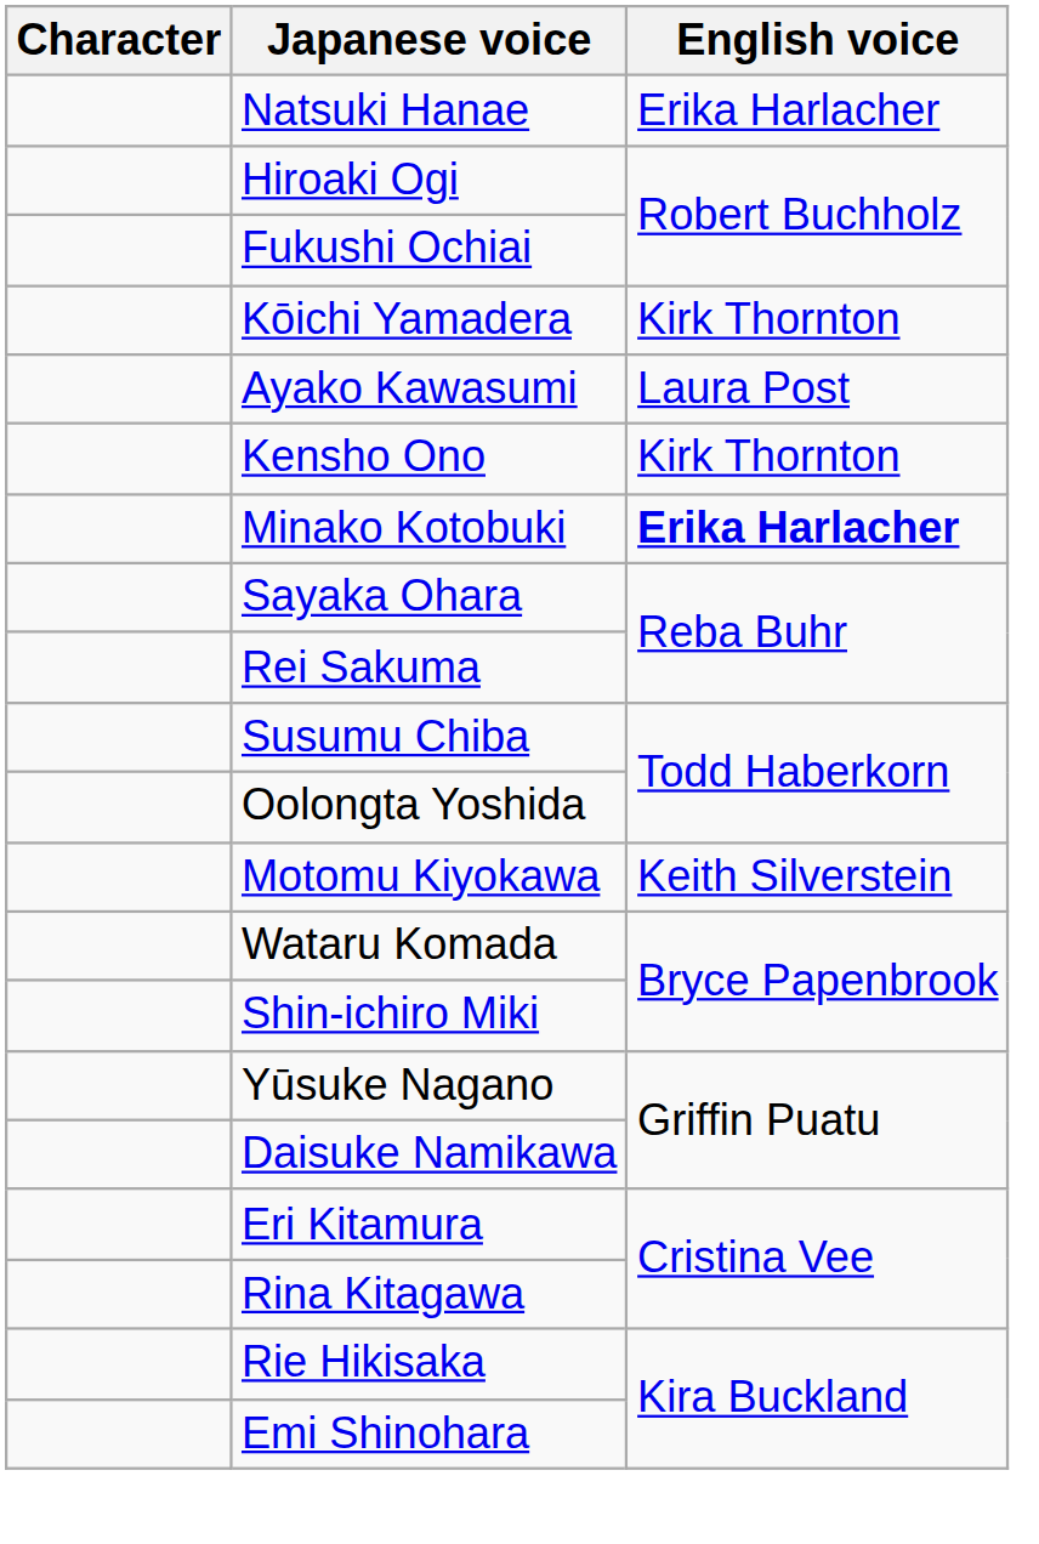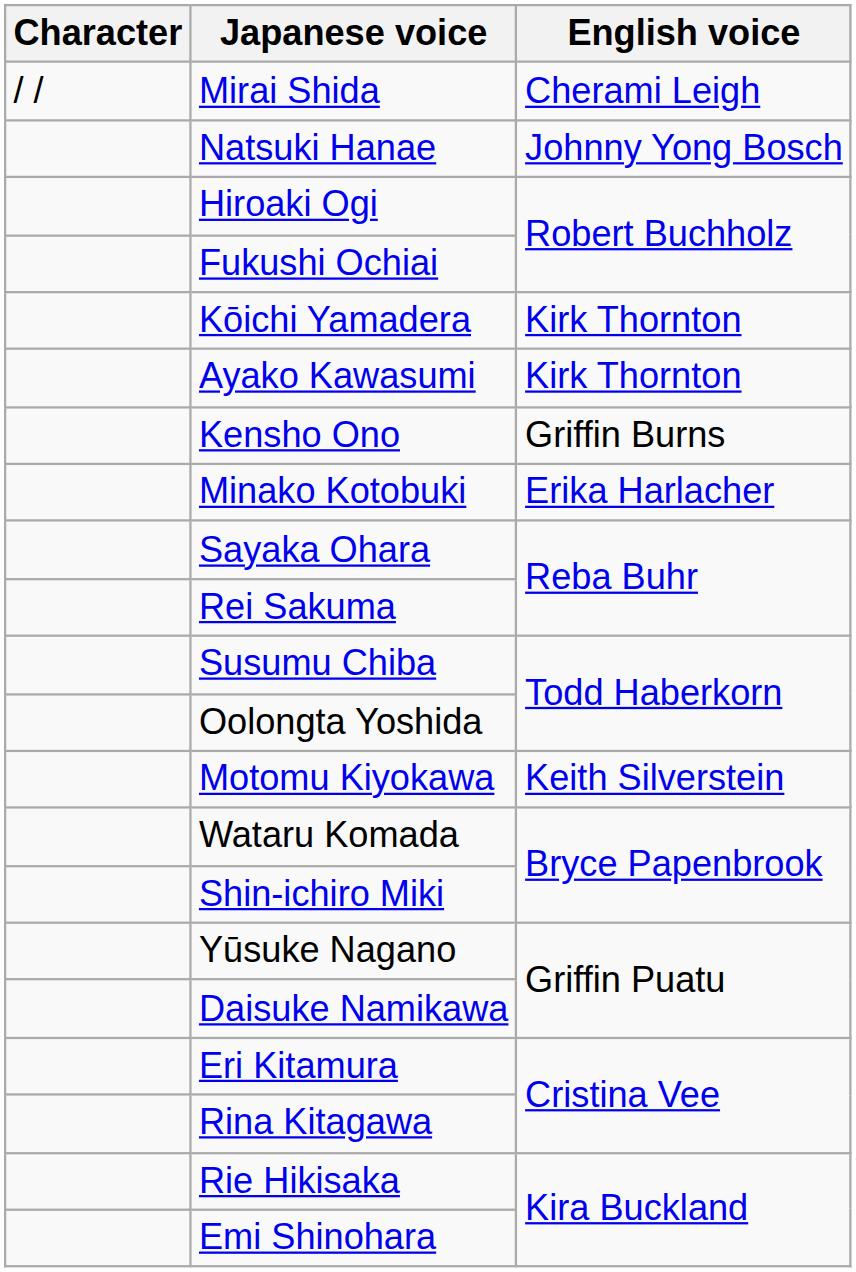 <table class="wikitable">
 <tr>
 <th>Character</th>
 <th>Japanese voice</th>
 <th>English voice</th>
 </tr>
 <tr>
+<td> /  / </td>
+<td><a href='#'>Mirai Shida</a></td>
+<td><a href='#'>Cherami Leigh</a></td>
+</tr>
+<tr>
 <td></td>
 <td><a href='#'>Natsuki Hanae</a></td>
-<td><a href='#'>Erika Harlacher</a></td>
+<td><a href='#'>Johnny Yong Bosch</a></td>
 </tr>
 <tr>
 <td></td>
 <td><a href='#'>Hiroaki Ogi</a></td>
 <td rowspan="2"><a href='#'>Robert Buchholz</a></td>
 </tr>
 <tr>
 <td></td>
 <td><a href='#'>Fukushi Ochiai</a></td>
 </tr>
 <tr>
 <td></td>
 <td><a href='#'>Kōichi Yamadera</a></td>
 <td><a href='#'>Kirk Thornton</a></td>
 </tr>
 <tr>
 <td></td>
 <td><a href='#'>Ayako Kawasumi</a></td>
-<td><a href='#'>Laura Post</a></td>
+<td><a href='#'>Kirk Thornton</a></td>
 </tr>
 <tr>
 <td></td>
 <td><a href='#'>Kensho Ono</a></td>
-<td><a href='#'>Kirk Thornton</a></td>
+<td>Griffin Burns</td>
 </tr>
 <tr>
 <td></td>
 <td><a href='#'>Minako Kotobuki</a></td>
-<td><strong><a href='#'>Erika Harlacher</a></strong></td>
+<td><a href='#'>Erika Harlacher</a></td>
 </tr>
 <tr>
 <td></td>
 <td><a href='#'>Sayaka Ohara</a></td>
 <td rowspan="2"><a href='#'>Reba Buhr</a></td>
 </tr>
 <tr>
 <td></td>
 <td><a href='#'>Rei Sakuma</a></td>
 </tr>
 <tr>
 <td></td>
 <td><a href='#'>Susumu Chiba</a></td>
 <td rowspan="2"><a href='#'>Todd Haberkorn</a></td>
 </tr>
 <tr>
 <td></td>
 <td>Oolongta Yoshida</td>
 </tr>
 <tr>
 <td></td>
 <td><a href='#'>Motomu Kiyokawa</a></td>
 <td><a href='#'>Keith Silverstein</a></td>
 </tr>
 <tr>
 <td></td>
 <td>Wataru Komada</td>
 <td rowspan="2"><a href='#'>Bryce Papenbrook</a></td>
 </tr>
 <tr>
 <td></td>
 <td><a href='#'>Shin-ichiro Miki</a></td>
 </tr>
 <tr>
 <td></td>
 <td>Yūsuke Nagano</td>
 <td rowspan="2">Griffin Puatu</td>
 </tr>
 <tr>
 <td></td>
 <td><a href='#'>Daisuke Namikawa</a></td>
 </tr>
 <tr>
 <td></td>
 <td><a href='#'>Eri Kitamura</a></td>
 <td rowspan="2"><a href='#'>Cristina Vee</a></td>
 </tr>
 <tr>
 <td></td>
 <td><a href='#'>Rina Kitagawa</a></td>
 </tr>
 <tr>
 <td></td>
 <td><a href='#'>Rie Hikisaka</a></td>
 <td rowspan="2"><a href='#'>Kira Buckland</a></td>
 </tr>
 <tr>
 <td></td>
 <td><a href='#'>Emi Shinohara</a></td>
 </tr>
 </table>
